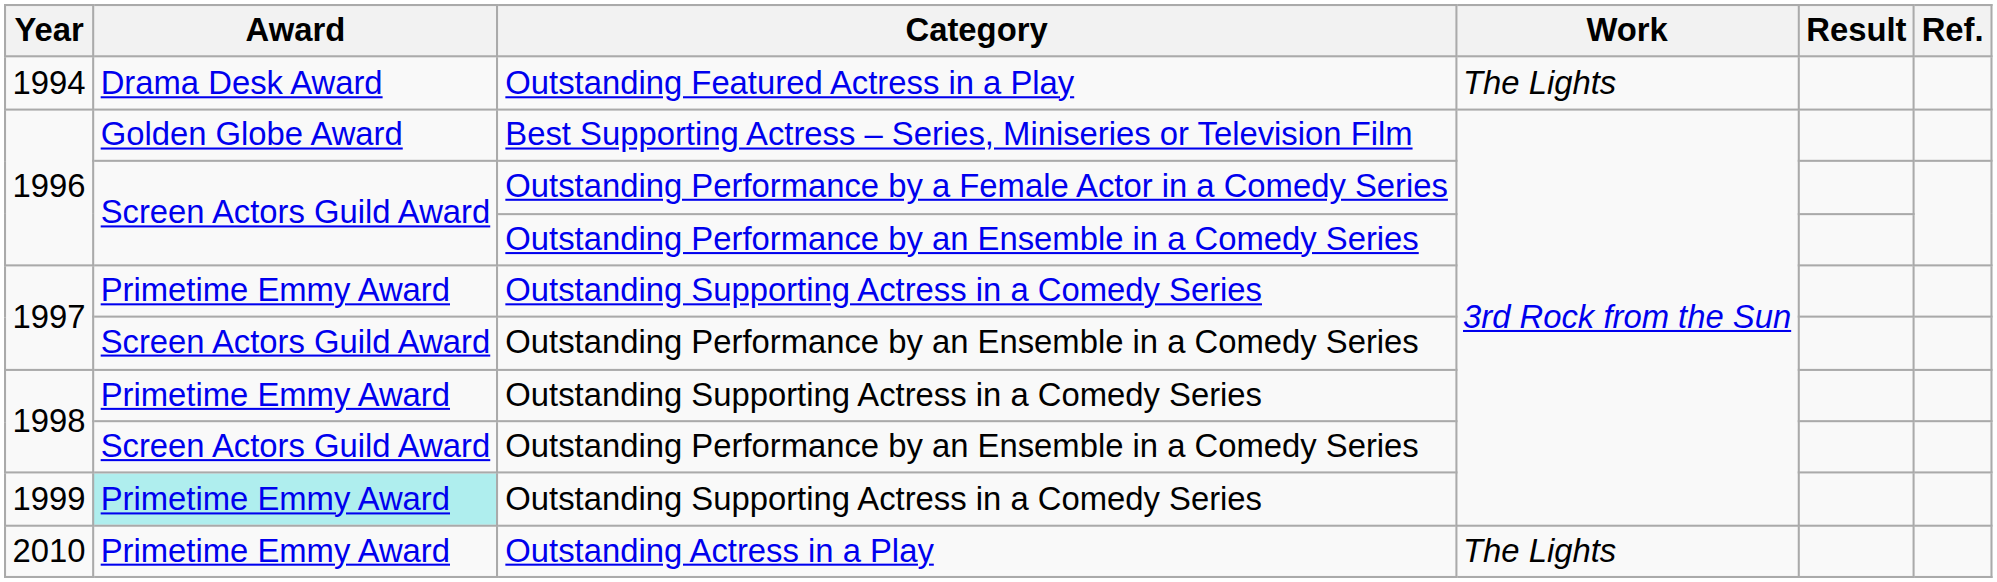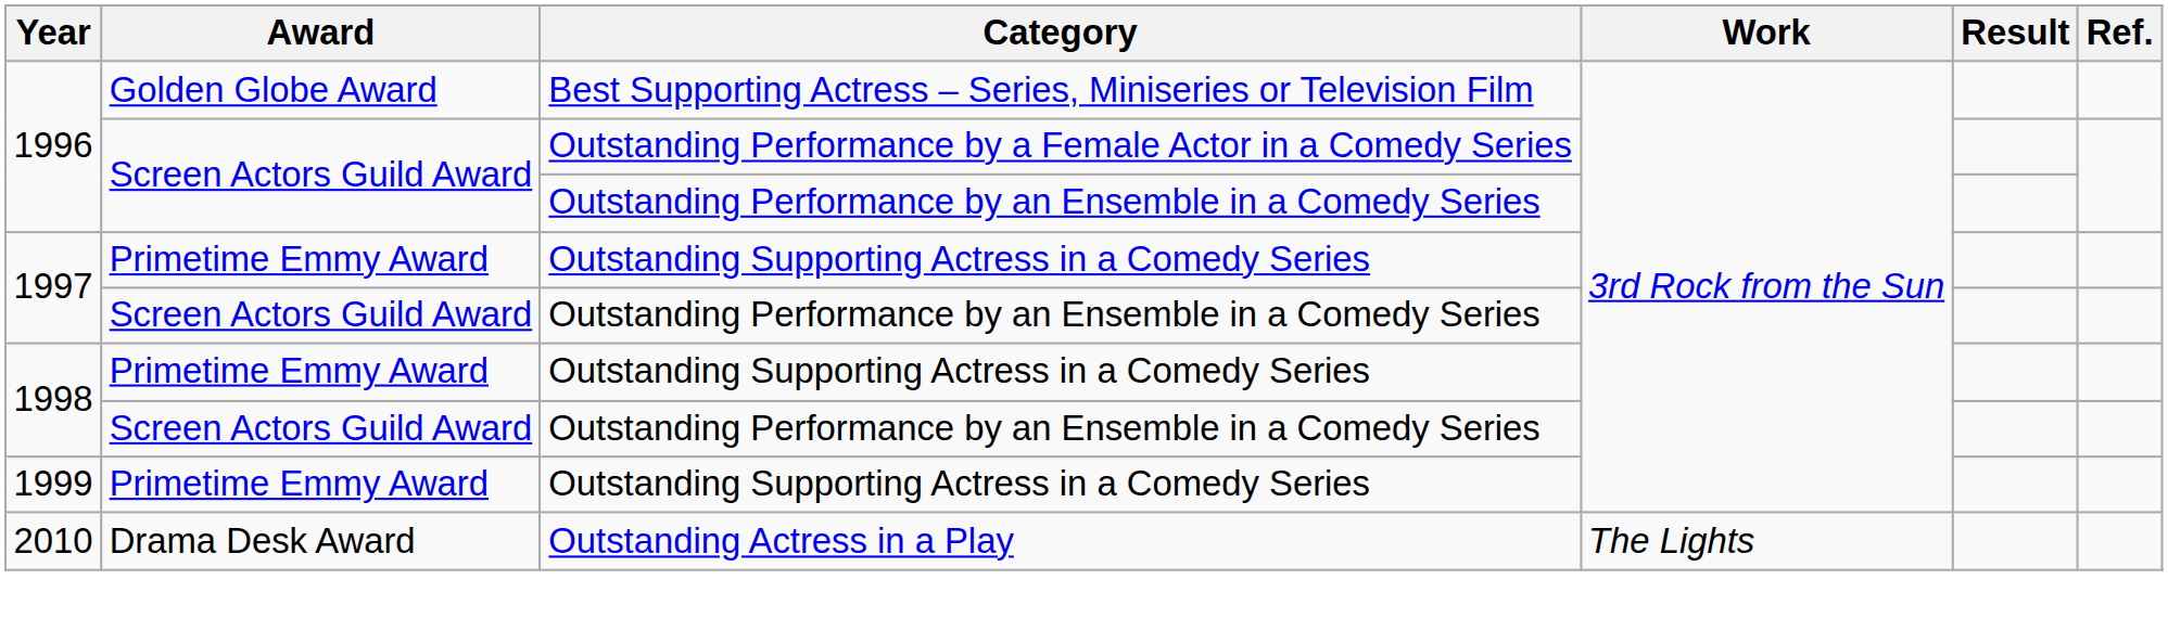 <table class="wikitable">
 <tr>
 <th>Year</th>
 <th>Award</th>
 <th>Category</th>
 <th>Work</th>
 <th>Result</th>
 <th>Ref.</th>
-</tr>
-<tr>
-<td>1994</td>
-<td><a href='#'>Drama Desk Award</a></td>
-<td><a href='#'>Outstanding Featured Actress in a Play</a></td>
-<td><em>The Lights</em></td>
-<td></td>
-<td></td>
 </tr>
 <tr>
 <td rowspan=3>1996</td>
 <td><a href='#'>Golden Globe Award</a></td>
 <td><a href='#'>Best Supporting Actress – Series, Miniseries or Television Film</a></td>
 <td rowspan=8><em><a href='#'>3rd Rock from the Sun</a></em></td>
 <td></td>
 <td></td>
 </tr>
 <tr>
 <td rowspan=2><a href='#'>Screen Actors Guild Award</a></td>
 <td><a href='#'>Outstanding Performance by a Female Actor in a Comedy Series</a></td>
 <td></td>
 <td rowspan=2></td>
 </tr>
 <tr>
 <td><a href='#'>Outstanding Performance by an Ensemble in a Comedy Series</a></td>
 <td></td>
 </tr>
 <tr>
 <td rowspan=2>1997</td>
 <td><a href='#'>Primetime Emmy Award</a></td>
 <td><a href='#'>Outstanding Supporting Actress in a Comedy Series</a></td>
 <td></td>
 <td></td>
 </tr>
 <tr>
 <td><a href='#'>Screen Actors Guild Award</a></td>
 <td>Outstanding Performance by an Ensemble in a Comedy Series</td>
 <td></td>
 <td></td>
 </tr>
 <tr>
 <td rowspan=2>1998</td>
 <td><a href='#'>Primetime Emmy Award</a></td>
 <td>Outstanding Supporting Actress in a Comedy Series</td>
 <td></td>
 <td></td>
 </tr>
 <tr>
 <td><a href='#'>Screen Actors Guild Award</a></td>
 <td>Outstanding Performance by an Ensemble in a Comedy Series</td>
 <td></td>
 <td></td>
 </tr>
 <tr>
 <td>1999</td>
-<td style="background: paleturquoise;"><a href='#'>Primetime Emmy Award</a></td>
+<td><a href='#'>Primetime Emmy Award</a></td>
 <td>Outstanding Supporting Actress in a Comedy Series</td>
 <td></td>
 <td></td>
 </tr>
 <tr>
 <td>2010</td>
-<td><a href='#'>Primetime Emmy Award</a></td>
+<td>Drama Desk Award</td>
 <td><a href='#'>Outstanding Actress in a Play</a></td>
 <td><em>The Lights</em></td>
 <td></td>
 <td></td>
 </tr>
 </table>
